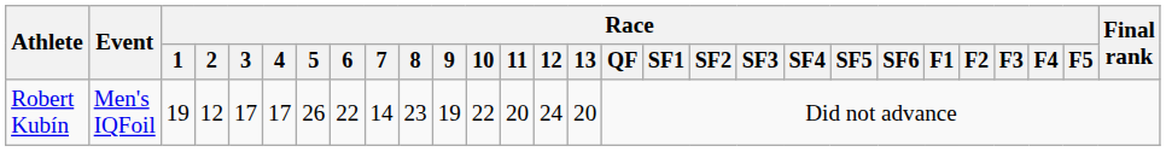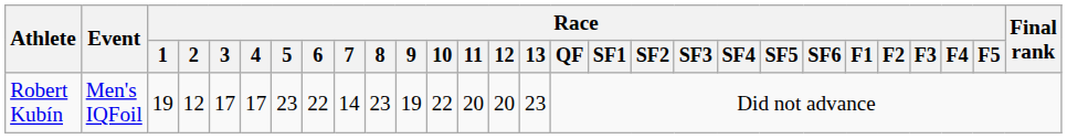 <table class="wikitable" style="font-size:90%">
 <tr>
 <th rowspan="2">Athlete</th>
 <th rowspan="2">Event</th>
 <th colspan=25>Race</th>
 <th rowspan=2>Final rank</th>
 </tr>
 <tr style="font-size:95%">
 <th>1</th>
 <th>2</th>
 <th>3</th>
 <th>4</th>
 <th>5</th>
 <th>6</th>
 <th>7</th>
 <th>8</th>
 <th>9</th>
 <th>10</th>
 <th>11</th>
 <th>12</th>
 <th>13</th>
 <th>QF</th>
 <th>SF1</th>
 <th>SF2</th>
 <th>SF3</th>
 <th>SF4</th>
 <th>SF5</th>
 <th>SF6</th>
 <th>F1</th>
 <th>F2</th>
 <th>F3</th>
 <th>F4</th>
 <th>F5</th>
 </tr>
 <tr align=center>
 <td align=left><a href='#'>Robert Kubín</a></td>
 <td align=left><a href='#'>Men's IQFoil</a></td>
 <td>19</td>
 <td>12</td>
 <td>17</td>
 <td>17</td>
-<td>26</td>
+<td>23</td>
 <td>22</td>
 <td>14</td>
 <td>23</td>
 <td>19</td>
 <td>22</td>
 <td>20</td>
-<td>24</td>
 <td>20</td>
+<td>23</td>
 <td colspan=13>Did not advance</td>
 </tr>
 </table>
